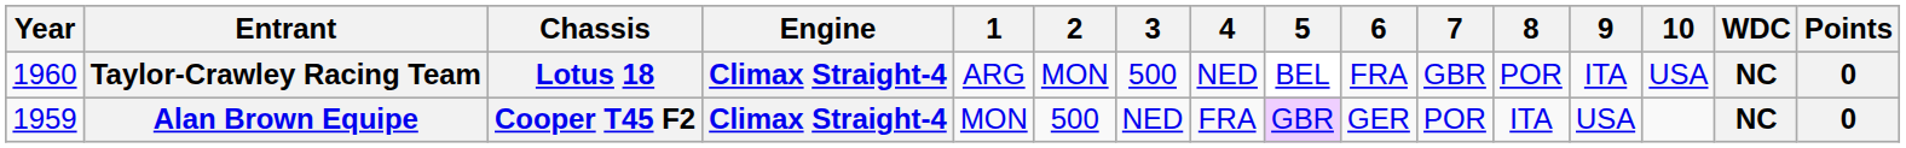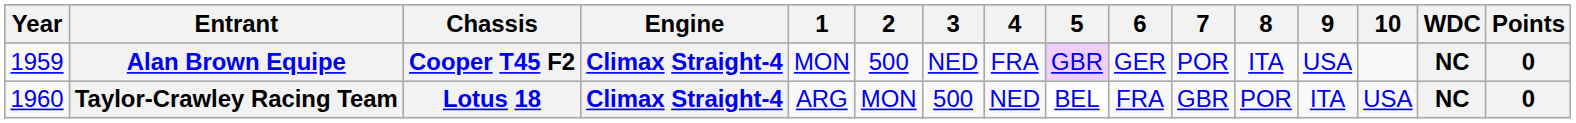 <table class="wikitable" style="text-align:center; font-size:90%">
 <tr>
 <th>Year</th>
 <th>Entrant</th>
 <th>Chassis</th>
 <th>Engine</th>
 <th>1</th>
 <th>2</th>
 <th>3</th>
 <th>4</th>
 <th>5</th>
 <th>6</th>
 <th>7</th>
 <th>8</th>
 <th>9</th>
 <th>10</th>
 <th>WDC</th>
 <th>Points</th>
 </tr>
 <tr>
+<td><a href='#'>1959</a></td>
+<th><a href='#'>Alan Brown Equipe</a></th>
+<th><a href='#'>Cooper</a> <a href='#'>T45</a> F2</th>
+<th><a href='#'>Climax</a> <a href='#'>Straight-4</a></th>
+<td><a href='#'>MON</a></td>
+<td><a href='#'>500</a></td>
+<td><a href='#'>NED</a></td>
+<td><a href='#'>FRA</a></td>
+<td style="background:#EFCFFF;"><a href='#'>GBR</a><br></td>
+<td><a href='#'>GER</a></td>
+<td><a href='#'>POR</a></td>
+<td><a href='#'>ITA</a></td>
+<td><a href='#'>USA</a></td>
+<td></td>
+<th>NC</th>
+<th>0</th>
+</tr>
+<tr>
 <td><a href='#'>1960</a></td>
 <th>Taylor-Crawley Racing Team</th>
 <th><a href='#'>Lotus</a> <a href='#'>18</a></th>
 <th><a href='#'>Climax</a> <a href='#'>Straight-4</a></th>
 <td><a href='#'>ARG</a></td>
 <td><a href='#'>MON</a></td>
 <td><a href='#'>500</a></td>
 <td><a href='#'>NED</a></td>
 <td style="background:#FFFFFF;"><a href='#'>BEL</a><br></td>
 <td><a href='#'>FRA</a></td>
 <td><a href='#'>GBR</a></td>
 <td><a href='#'>POR</a></td>
 <td><a href='#'>ITA</a></td>
 <td><a href='#'>USA</a></td>
 <th>NC</th>
 <th>0</th>
 </tr>
-<tr>
-<td><a href='#'>1959</a></td>
-<th><a href='#'>Alan Brown Equipe</a></th>
-<th><a href='#'>Cooper</a> <a href='#'>T45</a> F2</th>
-<th><a href='#'>Climax</a> <a href='#'>Straight-4</a></th>
-<td><a href='#'>MON</a></td>
-<td><a href='#'>500</a></td>
-<td><a href='#'>NED</a></td>
-<td><a href='#'>FRA</a></td>
-<td style="background:#EFCFFF;"><a href='#'>GBR</a><br></td>
-<td><a href='#'>GER</a></td>
-<td><a href='#'>POR</a></td>
-<td><a href='#'>ITA</a></td>
-<td><a href='#'>USA</a></td>
-<td></td>
-<th>NC</th>
-<th>0</th>
-</tr>
 </table>
